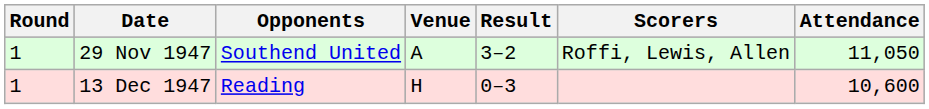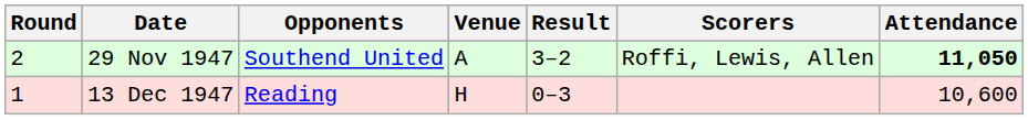 <table class="wikitable">
 <tr>
 <th>Round</th>
 <th>Date</th>
 <th>Opponents</th>
 <th>Venue</th>
 <th>Result</th>
 <th>Scorers</th>
 <th>Attendance</th>
 </tr>
 <tr bgcolor="#ddffdd">
-<td>1</td>
+<td>2</td>
 <td>29 Nov 1947</td>
 <td><a href='#'>Southend United</a></td>
 <td>A</td>
 <td>3–2</td>
 <td>Roffi, Lewis, Allen</td>
-<td align="right">11,050</td>
+<td align="right"><strong>11,050</strong></td>
 </tr>
 <tr bgcolor="#ffdddd">
 <td>1</td>
 <td>13 Dec 1947</td>
 <td><a href='#'>Reading</a></td>
 <td>H</td>
 <td>0–3</td>
 <td></td>
 <td align="right">10,600</td>
 </tr>
 </table>
